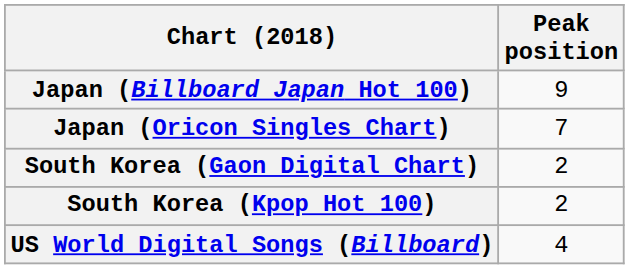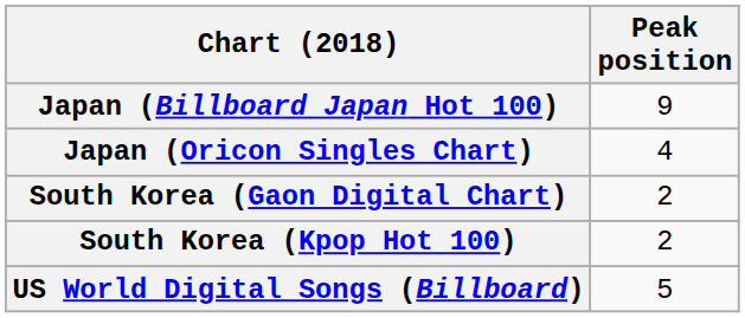 <table class="wikitable sortable plainrowheaders" style="text-align:center">
 <tr>
 <th scope="col">Chart (2018)</th>
 <th scope="col">Peak<br>position</th>
 </tr>
 <tr>
 <th scope="row">Japan (<a href='#'><em>Billboard Japan</em> Hot 100</a>)</th>
 <td>9</td>
 </tr>
 <tr>
 <th scope="row">Japan (<a href='#'>Oricon Singles Chart</a>)</th>
-<td>7</td>
+<td>4</td>
 </tr>
 <tr>
 <th scope="row">South Korea (<a href='#'>Gaon Digital Chart</a>)</th>
 <td>2</td>
 </tr>
 <tr>
 <th scope="row">South Korea (<a href='#'>Kpop Hot 100</a>)</th>
 <td>2</td>
 </tr>
 <tr>
 <th scope="row">US <a href='#'>World Digital Songs</a> (<em><a href='#'>Billboard</a></em>)</th>
-<td>4</td>
+<td>5</td>
 </tr>
 </table>
